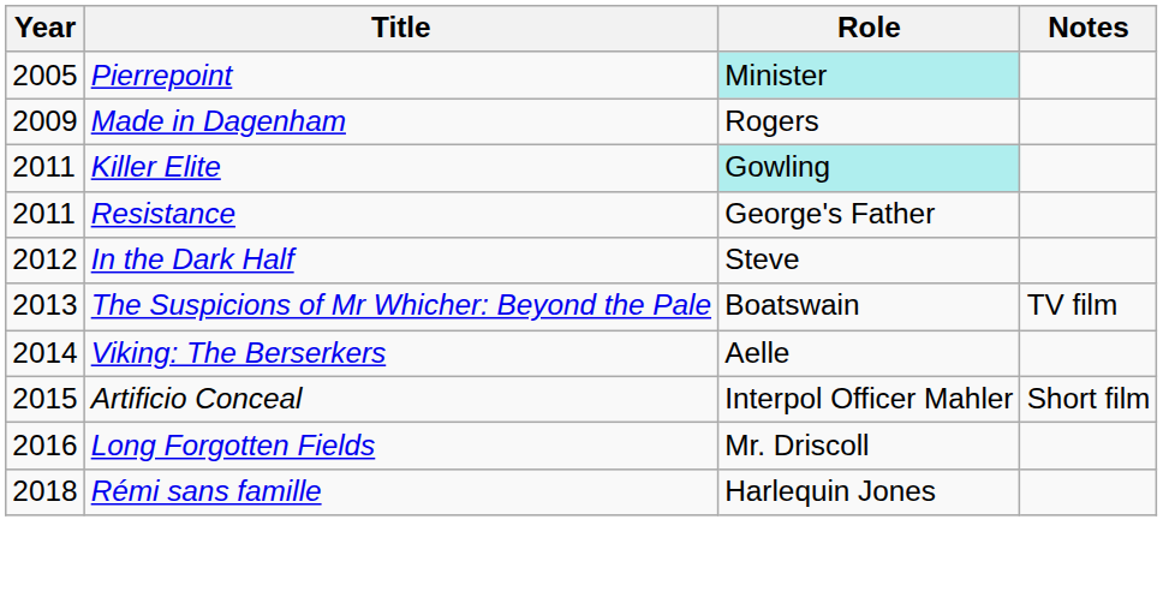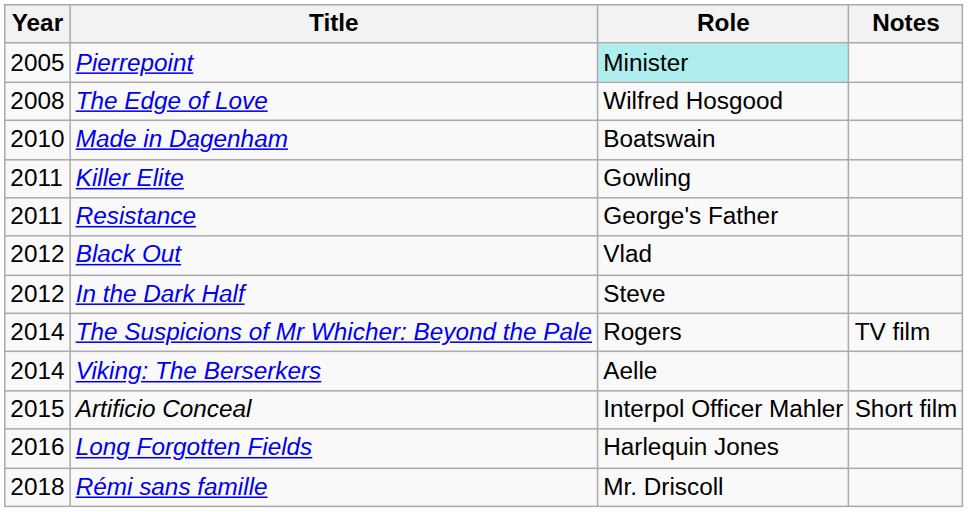 <table class="wikitable sortable">
 <tr>
 <th>Year</th>
 <th>Title</th>
 <th>Role</th>
 <th>Notes</th>
 </tr>
 <tr>
 <td>2005</td>
 <td><em><a href='#'>Pierrepoint</a></em></td>
 <td style="background: paleturquoise;">Minister</td>
 <td></td>
 </tr>
 <tr>
-<td>2009</td>
+<td>2008</td>
+<td><em><a href='#'>The Edge of Love</a></em></td>
+<td>Wilfred Hosgood</td>
+<td></td>
+</tr>
+<tr>
+<td>2010</td>
 <td><em><a href='#'>Made in Dagenham</a></em></td>
-<td>Rogers</td>
+<td>Boatswain</td>
 <td></td>
 </tr>
 <tr>
 <td>2011</td>
 <td><em><a href='#'>Killer Elite</a></em></td>
-<td style="background: paleturquoise;">Gowling</td>
+<td>Gowling</td>
 <td></td>
 </tr>
 <tr>
 <td>2011</td>
 <td><em><a href='#'>Resistance</a></em></td>
 <td>George's Father</td>
 <td></td>
 </tr>
 <tr>
 <td>2012</td>
+<td><em><a href='#'>Black Out</a></em></td>
+<td>Vlad</td>
+<td></td>
+</tr>
+<tr>
+<td>2012</td>
 <td><em><a href='#'>In the Dark Half</a></em></td>
 <td>Steve</td>
 <td></td>
 </tr>
 <tr>
-<td>2013</td>
+<td>2014</td>
 <td><em><a href='#'>The Suspicions of Mr Whicher: Beyond the Pale</a></em></td>
-<td>Boatswain</td>
+<td>Rogers</td>
 <td>TV film</td>
 </tr>
 <tr>
 <td>2014</td>
 <td><em><a href='#'>Viking: The Berserkers</a></em></td>
 <td>Aelle</td>
 <td></td>
 </tr>
 <tr>
 <td>2015</td>
 <td><em>Artificio Conceal</em></td>
 <td>Interpol Officer Mahler</td>
 <td>Short film</td>
 </tr>
 <tr>
 <td>2016</td>
 <td><em><a href='#'>Long Forgotten Fields</a></em></td>
-<td>Mr. Driscoll</td>
+<td>Harlequin Jones</td>
 <td></td>
 </tr>
 <tr>
 <td>2018</td>
 <td><em><a href='#'>Rémi sans famille</a></em></td>
-<td>Harlequin Jones</td>
+<td>Mr. Driscoll</td>
 <td></td>
 </tr>
 </table>
